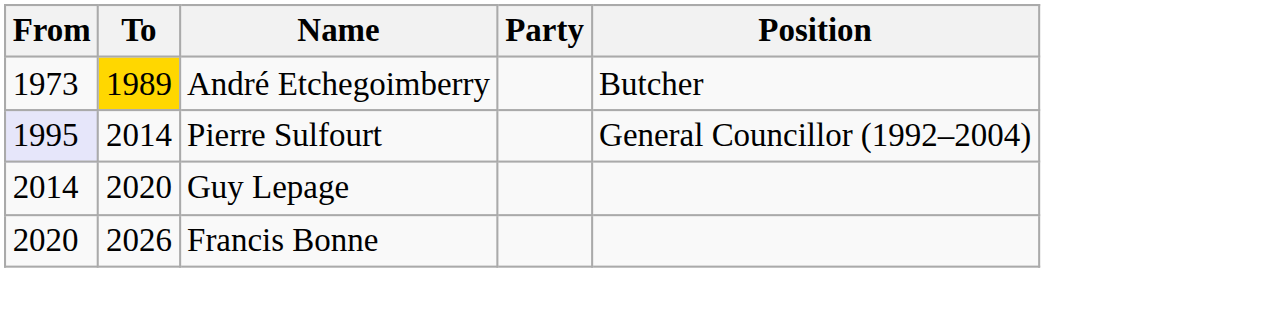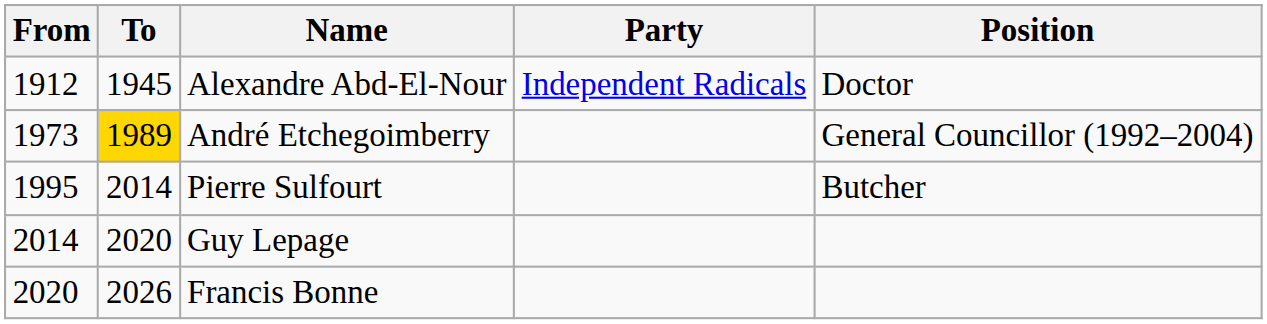 <table class="wikitable">
 <tr>
 <th>From</th>
 <th>To</th>
 <th>Name</th>
 <th>Party</th>
 <th>Position</th>
 </tr>
 <tr>
+<td>1912</td>
+<td>1945</td>
+<td>Alexandre Abd-El-Nour</td>
+<td><a href='#'>Independent Radicals</a></td>
+<td>Doctor</td>
+</tr>
+<tr>
 <td>1973</td>
 <td style="background: gold;">1989</td>
 <td>André Etchegoimberry</td>
 <td></td>
-<td>Butcher</td>
+<td>General Councillor (1992–2004)</td>
 </tr>
 <tr>
-<td style="background: lavender;">1995</td>
+<td>1995</td>
 <td>2014</td>
 <td>Pierre Sulfourt</td>
 <td></td>
-<td>General Councillor (1992–2004)</td>
+<td>Butcher</td>
 </tr>
 <tr>
 <td>2014</td>
 <td>2020</td>
 <td>Guy Lepage</td>
 <td></td>
 <td></td>
 </tr>
 <tr>
 <td>2020</td>
 <td>2026</td>
 <td>Francis Bonne</td>
 <td></td>
 <td></td>
 </tr>
 </table>
